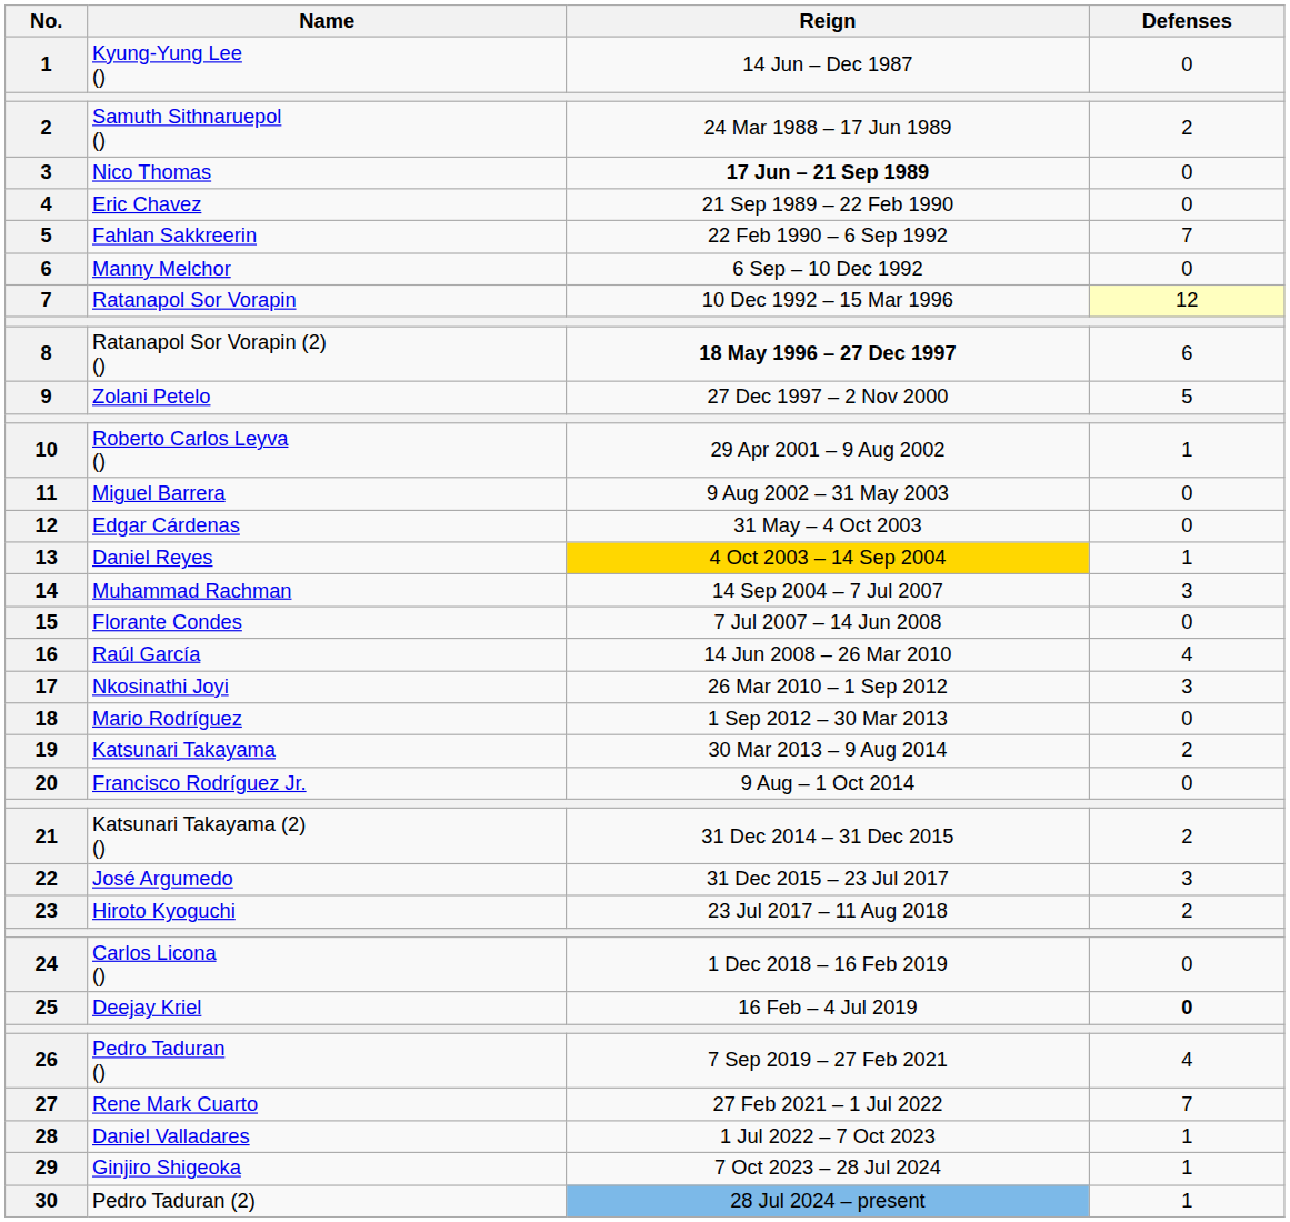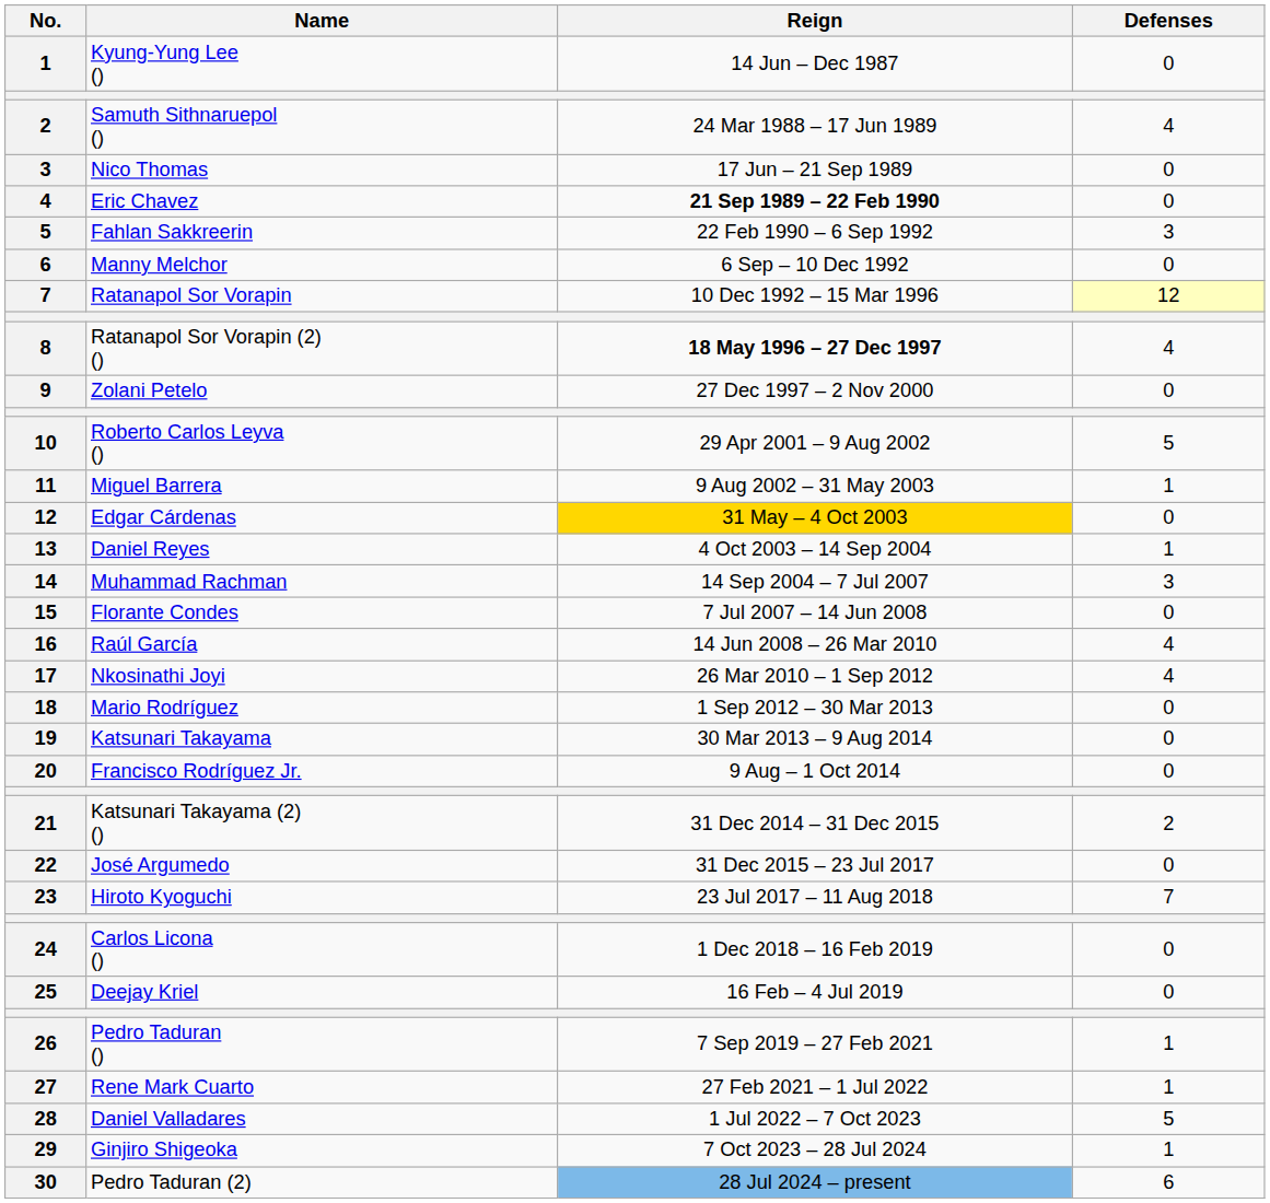 <table class="wikitable sortable" style="width:80%;">
 <tr>
 <th>No.</th>
 <th>Name</th>
 <th>Reign</th>
 <th>Defenses</th>
 </tr>
 <tr align=center>
 <th>1</th>
 <td align=left><a href='#'>Kyung-Yung Lee</a><br>()</td>
 <td>14 Jun – Dec 1987</td>
 <td>0</td>
 </tr>
 <tr align=center>
 <th colspan=4></th>
 </tr>
 <tr align=center>
 <th>2</th>
 <td align=left><a href='#'>Samuth Sithnaruepol</a><br>()</td>
 <td>24 Mar 1988 – 17 Jun 1989</td>
-<td>2</td>
+<td>4</td>
 </tr>
 <tr align=center>
 <th>3</th>
 <td align=left><a href='#'>Nico Thomas</a></td>
-<td><strong>17 Jun – 21 Sep 1989</strong></td>
+<td>17 Jun – 21 Sep 1989</td>
 <td>0</td>
 </tr>
 <tr align=center>
 <th>4</th>
 <td align=left><a href='#'>Eric Chavez</a></td>
-<td>21 Sep 1989 – 22 Feb 1990</td>
+<td><strong>21 Sep 1989 – 22 Feb 1990</strong></td>
 <td>0</td>
 </tr>
 <tr align=center>
 <th>5</th>
 <td align=left><a href='#'>Fahlan Sakkreerin</a></td>
 <td>22 Feb 1990 – 6 Sep 1992</td>
-<td>7</td>
+<td>3</td>
 </tr>
 <tr align=center>
 <th>6</th>
 <td align=left><a href='#'>Manny Melchor</a></td>
 <td>6 Sep – 10 Dec 1992</td>
 <td>0</td>
 </tr>
 <tr align=center>
 <th>7</th>
 <td align=left><a href='#'>Ratanapol Sor Vorapin</a></td>
 <td>10 Dec 1992 – 15 Mar 1996</td>
 <td style="background:#ffffbf;">12</td>
 </tr>
 <tr align=center>
 <th colspan=4></th>
 </tr>
 <tr align=center>
 <th>8</th>
 <td align=left>Ratanapol Sor Vorapin (2)<br>()</td>
 <td><strong>18 May 1996 – 27 Dec 1997</strong></td>
-<td>6</td>
+<td>4</td>
 </tr>
 <tr align=center>
 <th>9</th>
 <td align=left><a href='#'>Zolani Petelo</a></td>
 <td>27 Dec 1997 – 2 Nov 2000</td>
-<td>5</td>
+<td>0</td>
 </tr>
 <tr align=center>
 <th colspan=4></th>
 </tr>
 <tr align=center>
 <th>10</th>
 <td align=left><a href='#'>Roberto Carlos Leyva</a><br>()</td>
 <td>29 Apr 2001 – 9 Aug 2002</td>
-<td>1</td>
+<td>5</td>
 </tr>
 <tr align=center>
 <th>11</th>
 <td align=left><a href='#'>Miguel Barrera</a></td>
 <td>9 Aug 2002 – 31 May 2003</td>
-<td>0</td>
+<td>1</td>
 </tr>
 <tr align=center>
 <th>12</th>
 <td align=left><a href='#'>Edgar Cárdenas</a></td>
-<td>31 May – 4 Oct 2003</td>
+<td style="background: gold;">31 May – 4 Oct 2003</td>
 <td>0</td>
 </tr>
 <tr align=center>
 <th>13</th>
 <td align=left><a href='#'>Daniel Reyes</a></td>
-<td style="background: gold;">4 Oct 2003 – 14 Sep 2004</td>
+<td>4 Oct 2003 – 14 Sep 2004</td>
 <td>1</td>
 </tr>
 <tr align=center>
 <th>14</th>
 <td align=left><a href='#'>Muhammad Rachman</a></td>
 <td>14 Sep 2004 – 7 Jul 2007</td>
 <td>3</td>
 </tr>
 <tr align=center>
 <th>15</th>
 <td align=left><a href='#'>Florante Condes</a></td>
 <td>7 Jul 2007 – 14 Jun 2008</td>
 <td>0</td>
 </tr>
 <tr align=center>
 <th>16</th>
 <td align=left><a href='#'>Raúl García</a></td>
 <td>14 Jun 2008 – 26 Mar 2010</td>
 <td>4</td>
 </tr>
 <tr align=center>
 <th>17</th>
 <td align=left><a href='#'>Nkosinathi Joyi</a></td>
 <td>26 Mar 2010 – 1 Sep 2012</td>
-<td>3</td>
+<td>4</td>
 </tr>
 <tr align=center>
 <th>18</th>
 <td align=left><a href='#'>Mario Rodríguez</a></td>
 <td>1 Sep 2012 – 30 Mar 2013</td>
 <td>0</td>
 </tr>
 <tr align=center>
 <th>19</th>
 <td align=left><a href='#'>Katsunari Takayama</a></td>
 <td>30 Mar 2013 – 9 Aug 2014</td>
-<td>2</td>
+<td>0</td>
 </tr>
 <tr align=center>
 <th>20</th>
 <td align=left><a href='#'>Francisco Rodríguez Jr.</a></td>
 <td>9 Aug – 1 Oct 2014</td>
 <td>0</td>
 </tr>
 <tr align=center>
 <th colspan=4></th>
 </tr>
 <tr align=center>
 <th>21</th>
 <td align=left>Katsunari Takayama (2)<br>()</td>
 <td>31 Dec 2014 – 31 Dec 2015</td>
 <td>2</td>
 </tr>
 <tr align=center>
 <th>22</th>
 <td align=left><a href='#'>José Argumedo</a></td>
 <td>31 Dec 2015 – 23 Jul 2017</td>
-<td>3</td>
+<td>0</td>
 </tr>
 <tr align=center>
 <th>23</th>
 <td align=left><a href='#'>Hiroto Kyoguchi</a></td>
 <td>23 Jul 2017 – 11 Aug 2018</td>
-<td>2</td>
+<td>7</td>
 </tr>
 <tr align=center>
 <th colspan=4></th>
 </tr>
 <tr align=center>
 <th>24</th>
 <td align=left><a href='#'>Carlos Licona</a><br>()</td>
 <td>1 Dec 2018 – 16 Feb 2019</td>
 <td>0</td>
 </tr>
 <tr align=center>
 <th>25</th>
 <td align=left><a href='#'>Deejay Kriel</a></td>
 <td>16 Feb – 4 Jul 2019</td>
-<td><strong>0</strong></td>
+<td>0</td>
 </tr>
 <tr align=center>
 <th colspan=4></th>
 </tr>
 <tr align=center>
 <th>26</th>
 <td align=left><a href='#'>Pedro Taduran</a><br>()</td>
 <td>7 Sep 2019 – 27 Feb 2021</td>
-<td>4</td>
+<td>1</td>
 </tr>
 <tr align=center>
 <th>27</th>
 <td align=left><a href='#'>Rene Mark Cuarto</a></td>
 <td>27 Feb 2021 – 1 Jul 2022</td>
-<td>7</td>
+<td>1</td>
 </tr>
 <tr align=center>
 <th>28</th>
 <td align=left><a href='#'>Daniel Valladares</a></td>
 <td>1 Jul 2022 – 7 Oct 2023</td>
-<td>1</td>
+<td>5</td>
 </tr>
 <tr align=center>
 <th>29</th>
 <td align=left><a href='#'>Ginjiro Shigeoka</a></td>
 <td>7 Oct 2023 – 28 Jul 2024</td>
 <td>1</td>
 </tr>
 <tr align=center>
 <th>30</th>
 <td align=left>Pedro Taduran (2)</td>
 <td style="background:#7CB9E8;">28 Jul 2024 – present</td>
-<td>1</td>
+<td>6</td>
 </tr>
 </table>
